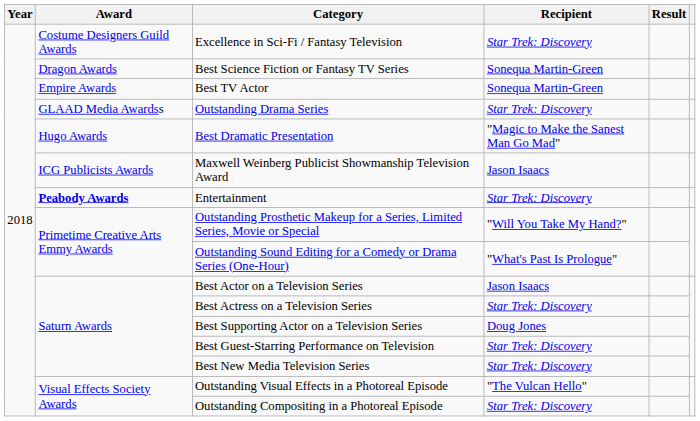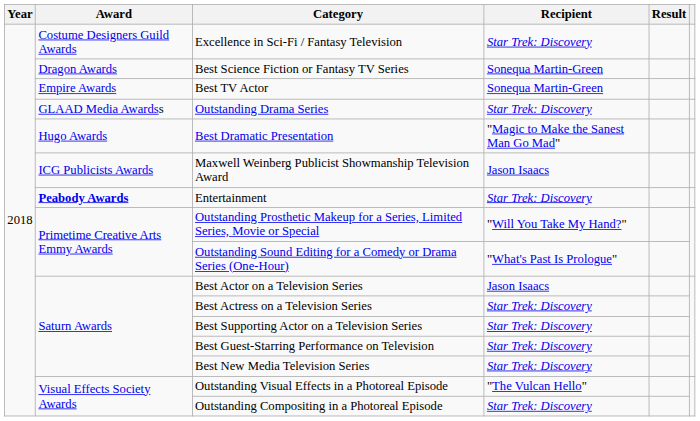 <table class="wikitable sortable" style="width: 99%;">
 <tr>
 <th>Year</th>
 <th>Award</th>
 <th>Category</th>
 <th>Recipient</th>
 <th>Result</th>
 <th scope="col" class="unsortable"></th>
 </tr>
 <tr>
 <td rowspan="16">2018</td>
 <td><a href='#'>Costume Designers Guild Awards</a></td>
 <td>Excellence in Sci-Fi / Fantasy Television</td>
 <td><em><a href='#'>Star Trek: Discovery</a></em></td>
 <td></td>
 <td style="text-align:center;"></td>
 </tr>
 <tr>
 <td><a href='#'>Dragon Awards</a></td>
 <td>Best Science Fiction or Fantasy TV Series</td>
 <td><a href='#'>Sonequa Martin-Green</a></td>
 <td></td>
 <td style="text-align:center;"></td>
 </tr>
 <tr>
 <td><a href='#'>Empire Awards</a></td>
 <td>Best TV Actor</td>
 <td><a href='#'>Sonequa Martin-Green</a></td>
 <td></td>
 <td style="text-align:center;"></td>
 </tr>
 <tr>
 <td><a href='#'>GLAAD Media Awards</a>s</td>
 <td><a href='#'>Outstanding Drama Series</a></td>
 <td><em><a href='#'>Star Trek: Discovery</a></em></td>
 <td></td>
 <td style="text-align:center;"></td>
 </tr>
 <tr>
 <td><a href='#'>Hugo Awards</a></td>
 <td><a href='#'>Best Dramatic Presentation</a></td>
 <td>"<a href='#'>Magic to Make the Sanest Man Go Mad</a>"</td>
 <td></td>
 <td style="text-align:center;"></td>
 </tr>
 <tr>
 <td><a href='#'>ICG Publicists Awards</a></td>
 <td>Maxwell Weinberg Publicist Showmanship Television Award</td>
 <td><a href='#'>Jason Isaacs</a></td>
 <td></td>
 <td style="text-align:center;"></td>
 </tr>
 <tr>
 <td><strong><a href='#'>Peabody Awards</a></strong></td>
 <td>Entertainment</td>
 <td><em><a href='#'>Star Trek: Discovery</a></em></td>
 <td></td>
 <td style="text-align:center;"></td>
 </tr>
 <tr>
 <td rowspan="2"><a href='#'>Primetime Creative Arts Emmy Awards</a></td>
 <td><a href='#'>Outstanding Prosthetic Makeup for a Series, Limited Series, Movie or Special</a></td>
 <td>"<a href='#'>Will You Take My Hand?</a>"</td>
 <td></td>
 <td rowspan="2" style="text-align:center;"></td>
 </tr>
 <tr>
 <td><a href='#'>Outstanding Sound Editing for a Comedy or Drama Series (One-Hour)</a></td>
 <td>"<a href='#'>What's Past Is Prologue</a>"</td>
 <td></td>
 </tr>
 <tr>
 <td rowspan="5"><a href='#'>Saturn Awards</a></td>
 <td>Best Actor on a Television Series</td>
 <td><a href='#'>Jason Isaacs</a></td>
 <td></td>
 <td rowspan="5" style="text-align:center;"></td>
 </tr>
 <tr>
 <td>Best Actress on a Television Series</td>
 <td><em><a href='#'>Star Trek: Discovery</a></em></td>
 <td></td>
 </tr>
 <tr>
 <td>Best Supporting Actor on a Television Series</td>
-<td><a href='#'>Doug Jones</a></td>
+<td><em><a href='#'>Star Trek: Discovery</a></em></td>
 <td></td>
 </tr>
 <tr>
 <td>Best Guest-Starring Performance on Television</td>
 <td><em><a href='#'>Star Trek: Discovery</a></em></td>
 <td></td>
 </tr>
 <tr>
 <td>Best New Media Television Series</td>
 <td><em><a href='#'>Star Trek: Discovery</a></em></td>
 <td></td>
 </tr>
 <tr>
 <td rowspan="2"><a href='#'>Visual Effects Society Awards</a></td>
 <td>Outstanding Visual Effects in a Photoreal Episode</td>
 <td>"<a href='#'>The Vulcan Hello</a>"</td>
 <td></td>
 <td rowspan="2" style="text-align:center;"></td>
 </tr>
 <tr>
 <td>Outstanding Compositing in a Photoreal Episode</td>
 <td><em><a href='#'>Star Trek: Discovery</a></em></td>
 <td></td>
 </tr>
 </table>
